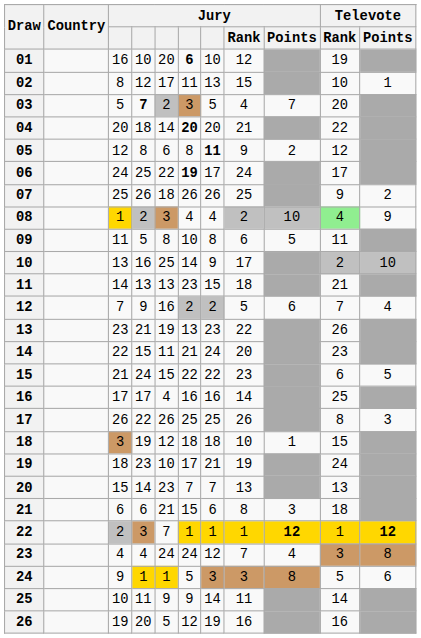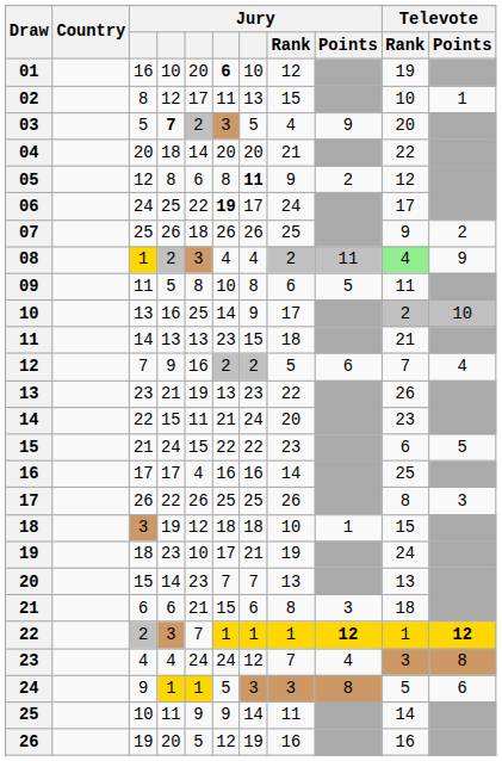 <table class="sortable wikitable collapsible plainrowheaders" style="text-align:center;">
 <tr>
 </tr>
 <tr>
 <th scope="col" rowspan="2">Draw</th>
 <th scope="col" rowspan="2">Country</th>
 <th scope="col" colspan="7">Jury</th>
 <th scope="col" colspan="2">Televote</th>
 </tr>
 <tr>
 <th scope="col"><small></small></th>
 <th scope="col"><small></small></th>
 <th scope="col"><small></small></th>
 <th scope="col"><small></small></th>
 <th scope="col"><small></small></th>
 <th scope="col">Rank</th>
 <th scope="col">Points</th>
 <th scope="col">Rank</th>
 <th scope="col">Points</th>
 </tr>
 <tr>
 <th scope="row" style="text-align:center;">01</th>
 <td style="text-align:left;"></td>
 <td>16</td>
 <td>10</td>
 <td>20</td>
 <td><strong>6</strong></td>
 <td>10</td>
 <td>12</td>
 <td style="background:#AAAAAA;"></td>
 <td>19</td>
 <td style="background:#AAAAAA;"></td>
 </tr>
 <tr>
 <th scope="row" style="text-align:center;">02</th>
 <td style="text-align:left;"></td>
 <td>8</td>
 <td>12</td>
 <td>17</td>
 <td>11</td>
 <td>13</td>
 <td>15</td>
 <td style="background:#AAAAAA;"></td>
 <td>10</td>
 <td>1</td>
 </tr>
 <tr>
 <th scope="row" style="text-align:center;">03</th>
 <td style="text-align:left;"></td>
 <td>5</td>
 <td><strong>7</strong></td>
 <td style="background:silver;">2</td>
 <td style="background:#CC9966;">3</td>
 <td>5</td>
 <td>4</td>
-<td>7</td>
+<td>9</td>
 <td>20</td>
 <td style="background:#AAAAAA;"></td>
 </tr>
 <tr>
 <th scope="row" style="text-align:center;">04</th>
 <td style="text-align:left;"></td>
 <td>20</td>
 <td>18</td>
 <td>14</td>
-<td><strong>20</strong></td>
+<td>20</td>
 <td>20</td>
 <td>21</td>
 <td style="background:#AAAAAA;"></td>
 <td>22</td>
 <td style="background:#AAAAAA;"></td>
 </tr>
 <tr>
 <th scope="row" style="text-align:center;">05</th>
 <td style="text-align:left;"></td>
 <td>12</td>
 <td>8</td>
 <td>6</td>
 <td>8</td>
 <td><strong>11</strong></td>
 <td>9</td>
 <td>2</td>
 <td>12</td>
 <td style="background:#AAAAAA;"></td>
 </tr>
 <tr>
 <th scope="row" style="text-align:center;">06</th>
 <td style="text-align:left;"></td>
 <td>24</td>
 <td>25</td>
 <td>22</td>
 <td><strong>19</strong></td>
 <td>17</td>
 <td>24</td>
 <td style="background:#AAAAAA;"></td>
 <td>17</td>
 <td style="background:#AAAAAA;"></td>
 </tr>
 <tr>
 <th scope="row" style="text-align:center;">07</th>
 <td style="text-align:left;"></td>
 <td>25</td>
 <td>26</td>
 <td>18</td>
 <td>26</td>
 <td>26</td>
 <td>25</td>
 <td style="background:#AAAAAA;"></td>
 <td>9</td>
 <td>2</td>
 </tr>
 <tr>
 <th scope="row" style="text-align:center;">08</th>
 <td style="text-align:left;"></td>
 <td style="background:gold;">1</td>
 <td style="background:silver;">2</td>
 <td style="background:#CC9966;">3</td>
 <td>4</td>
 <td>4</td>
 <td style="background:silver;">2</td>
-<td style="background:silver;">10</td>
+<td style="background:silver;">11</td>
 <td style="background: lightgreen;">4</td>
 <td>9</td>
 </tr>
 <tr>
 <th scope="row" style="text-align:center;">09</th>
 <td style="text-align:left;"></td>
 <td>11</td>
 <td>5</td>
 <td>8</td>
 <td>10</td>
 <td>8</td>
 <td>6</td>
 <td>5</td>
 <td>11</td>
 <td style="background:#AAAAAA;"></td>
 </tr>
 <tr>
 <th scope="row" style="text-align:center;">10</th>
 <td style="text-align:left;"></td>
 <td>13</td>
 <td>16</td>
 <td>25</td>
 <td>14</td>
 <td>9</td>
 <td>17</td>
 <td style="background:#AAAAAA;"></td>
 <td style="background:silver;">2</td>
 <td style="background:silver;">10</td>
 </tr>
 <tr>
 <th scope="row" style="text-align:center;">11</th>
 <td style="text-align:left;"></td>
 <td>14</td>
 <td>13</td>
 <td>13</td>
 <td>23</td>
 <td>15</td>
 <td>18</td>
 <td style="background:#AAAAAA;"></td>
 <td>21</td>
 <td style="background:#AAAAAA;"></td>
 </tr>
 <tr>
 <th scope="row" style="text-align:center;">12</th>
 <td style="text-align:left;"></td>
 <td>7</td>
 <td>9</td>
 <td>16</td>
 <td style="background:silver;">2</td>
 <td style="background:silver;">2</td>
 <td>5</td>
 <td>6</td>
 <td>7</td>
 <td>4</td>
 </tr>
 <tr>
 <th scope="row" style="text-align:center;">13</th>
 <td style="text-align:left;"></td>
 <td>23</td>
 <td>21</td>
 <td>19</td>
 <td>13</td>
 <td>23</td>
 <td>22</td>
 <td style="background:#AAAAAA;"></td>
 <td>26</td>
 <td style="background:#AAAAAA;"></td>
 </tr>
 <tr>
 <th scope="row" style="text-align:center;">14</th>
 <td style="text-align:left;"></td>
 <td>22</td>
 <td>15</td>
 <td>11</td>
 <td>21</td>
 <td>24</td>
 <td>20</td>
 <td style="background:#AAAAAA;"></td>
 <td>23</td>
 <td style="background:#AAAAAA;"></td>
 </tr>
 <tr>
 <th scope="row" style="text-align:center;">15</th>
 <td style="text-align:left;"></td>
 <td>21</td>
 <td>24</td>
 <td>15</td>
 <td>22</td>
 <td>22</td>
 <td>23</td>
 <td style="background:#AAAAAA;"></td>
 <td>6</td>
 <td>5</td>
 </tr>
 <tr>
 <th scope="row" style="text-align:center;">16</th>
 <td style="text-align:left;"></td>
 <td>17</td>
 <td>17</td>
 <td>4</td>
 <td>16</td>
 <td>16</td>
 <td>14</td>
 <td style="background:#AAAAAA;"></td>
 <td>25</td>
 <td style="background:#AAAAAA;"></td>
 </tr>
 <tr>
 <th scope="row" style="text-align:center;">17</th>
 <td style="text-align:left;"></td>
 <td>26</td>
 <td>22</td>
 <td>26</td>
 <td>25</td>
 <td>25</td>
 <td>26</td>
 <td style="background:#AAAAAA;"></td>
 <td>8</td>
 <td>3</td>
 </tr>
 <tr>
 <th scope="row" style="text-align:center;">18</th>
 <td style="text-align:left;"></td>
 <td style="background:#CC9966;">3</td>
 <td>19</td>
 <td>12</td>
 <td>18</td>
 <td>18</td>
 <td>10</td>
 <td>1</td>
 <td>15</td>
 <td style="background:#AAAAAA;"></td>
 </tr>
 <tr>
 <th scope="row" style="text-align:center;">19</th>
 <td style="text-align:left;"></td>
 <td>18</td>
 <td>23</td>
 <td>10</td>
 <td>17</td>
 <td>21</td>
 <td>19</td>
 <td style="background:#AAAAAA;"></td>
 <td>24</td>
 <td style="background:#AAAAAA;"></td>
 </tr>
 <tr>
 <th scope="row" style="text-align:center;">20</th>
 <td style="text-align:left;"></td>
 <td>15</td>
 <td>14</td>
 <td>23</td>
 <td>7</td>
 <td>7</td>
 <td>13</td>
 <td style="background:#AAAAAA;"></td>
 <td>13</td>
 <td style="background:#AAAAAA;"></td>
 </tr>
 <tr>
 <th scope="row" style="text-align:center;">21</th>
 <td style="text-align:left;"></td>
 <td>6</td>
 <td>6</td>
 <td>21</td>
 <td>15</td>
 <td>6</td>
 <td>8</td>
 <td>3</td>
 <td>18</td>
 <td style="background:#AAAAAA;"></td>
 </tr>
 <tr>
 <th scope="row" style="text-align:center;">22</th>
 <td style="text-align:left;"></td>
 <td style="background:silver;">2</td>
 <td style="background:#CC9966;">3</td>
 <td>7</td>
 <td style="background:gold;">1</td>
 <td style="background:gold;">1</td>
 <td style="background:gold;">1</td>
 <td style="background:gold;"><strong>12</strong></td>
 <td style="background:gold;">1</td>
 <td style="background:gold;"><strong>12</strong></td>
 </tr>
 <tr>
 <th scope="row" style="text-align:center;">23</th>
 <td style="text-align:left;"></td>
 <td>4</td>
 <td>4</td>
 <td>24</td>
 <td>24</td>
 <td>12</td>
 <td>7</td>
 <td>4</td>
 <td style="background:#CC9966;">3</td>
 <td style="background:#CC9966;">8</td>
 </tr>
 <tr>
 <th scope="row" style="text-align:center;">24</th>
 <td style="text-align:left;"></td>
 <td>9</td>
 <td style="background:gold;">1</td>
 <td style="background:gold;">1</td>
 <td>5</td>
 <td style="background:#CC9966;">3</td>
 <td style="background:#CC9966;">3</td>
 <td style="background:#CC9966;">8</td>
 <td>5</td>
 <td>6</td>
 </tr>
 <tr>
 <th scope="row" style="text-align:center;">25</th>
 <td style="text-align:left;"></td>
 <td>10</td>
 <td>11</td>
 <td>9</td>
 <td>9</td>
 <td>14</td>
 <td>11</td>
 <td style="background:#AAAAAA;"></td>
 <td>14</td>
 <td style="background:#AAAAAA;"></td>
 </tr>
 <tr>
 <th scope="row" style="text-align:center;">26</th>
 <td style="text-align:left;"></td>
 <td>19</td>
 <td>20</td>
 <td>5</td>
 <td>12</td>
 <td>19</td>
 <td>16</td>
 <td style="background:#AAAAAA;"></td>
 <td>16</td>
 <td style="background:#AAAAAA;"></td>
 </tr>
 </table>
